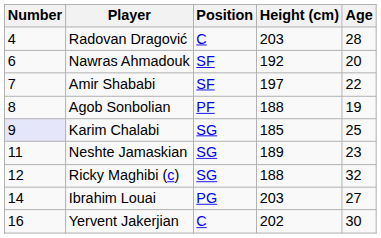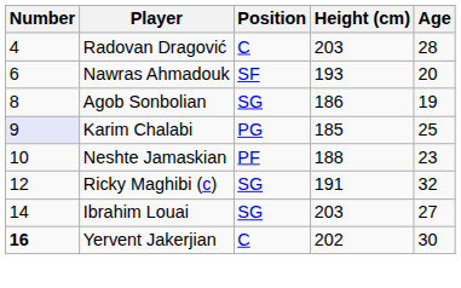 <table class="wikitable">
 <tr>
 <th>Number</th>
 <th>Player</th>
 <th>Position</th>
 <th>Height (cm)</th>
 <th>Age</th>
 </tr>
 <tr>
 <td>4</td>
 <td> Radovan Dragović</td>
 <td><a href='#'>C</a></td>
 <td>203</td>
 <td>28</td>
 </tr>
 <tr>
 <td>6</td>
 <td> Nawras Ahmadouk</td>
 <td><a href='#'>SF</a></td>
-<td>192</td>
+<td>193</td>
 <td>20</td>
-</tr>
-<tr>
-<td>7</td>
-<td> Amir Shababi</td>
-<td><a href='#'>SF</a></td>
-<td>197</td>
-<td>22</td>
 </tr>
 <tr>
 <td>8</td>
 <td> Agob Sonbolian</td>
-<td><a href='#'>PF</a></td>
-<td>188</td>
+<td><a href='#'>SG</a></td>
+<td>186</td>
 <td>19</td>
 </tr>
 <tr>
 <td style="background: lavender;">9</td>
 <td> Karim Chalabi</td>
-<td><a href='#'>SG</a></td>
+<td><a href='#'>PG</a></td>
 <td>185</td>
 <td>25</td>
 </tr>
 <tr>
-<td>11</td>
+<td>10</td>
 <td> Neshte Jamaskian</td>
-<td><a href='#'>SG</a></td>
-<td>189</td>
+<td><a href='#'>PF</a></td>
+<td>188</td>
 <td>23</td>
 </tr>
 <tr>
 <td>12</td>
 <td> Ricky Maghibi (<a href='#'>c</a>)</td>
 <td><a href='#'>SG</a></td>
-<td>188</td>
+<td>191</td>
 <td>32</td>
 </tr>
 <tr>
 <td>14</td>
 <td> Ibrahim Louai</td>
-<td><a href='#'>PG</a></td>
+<td><a href='#'>SG</a></td>
 <td>203</td>
 <td>27</td>
 </tr>
 <tr>
-<td>16</td>
+<td><strong>16</strong></td>
 <td> Yervent Jakerjian</td>
 <td><a href='#'>C</a></td>
 <td>202</td>
 <td>30</td>
 </tr>
 </table>
